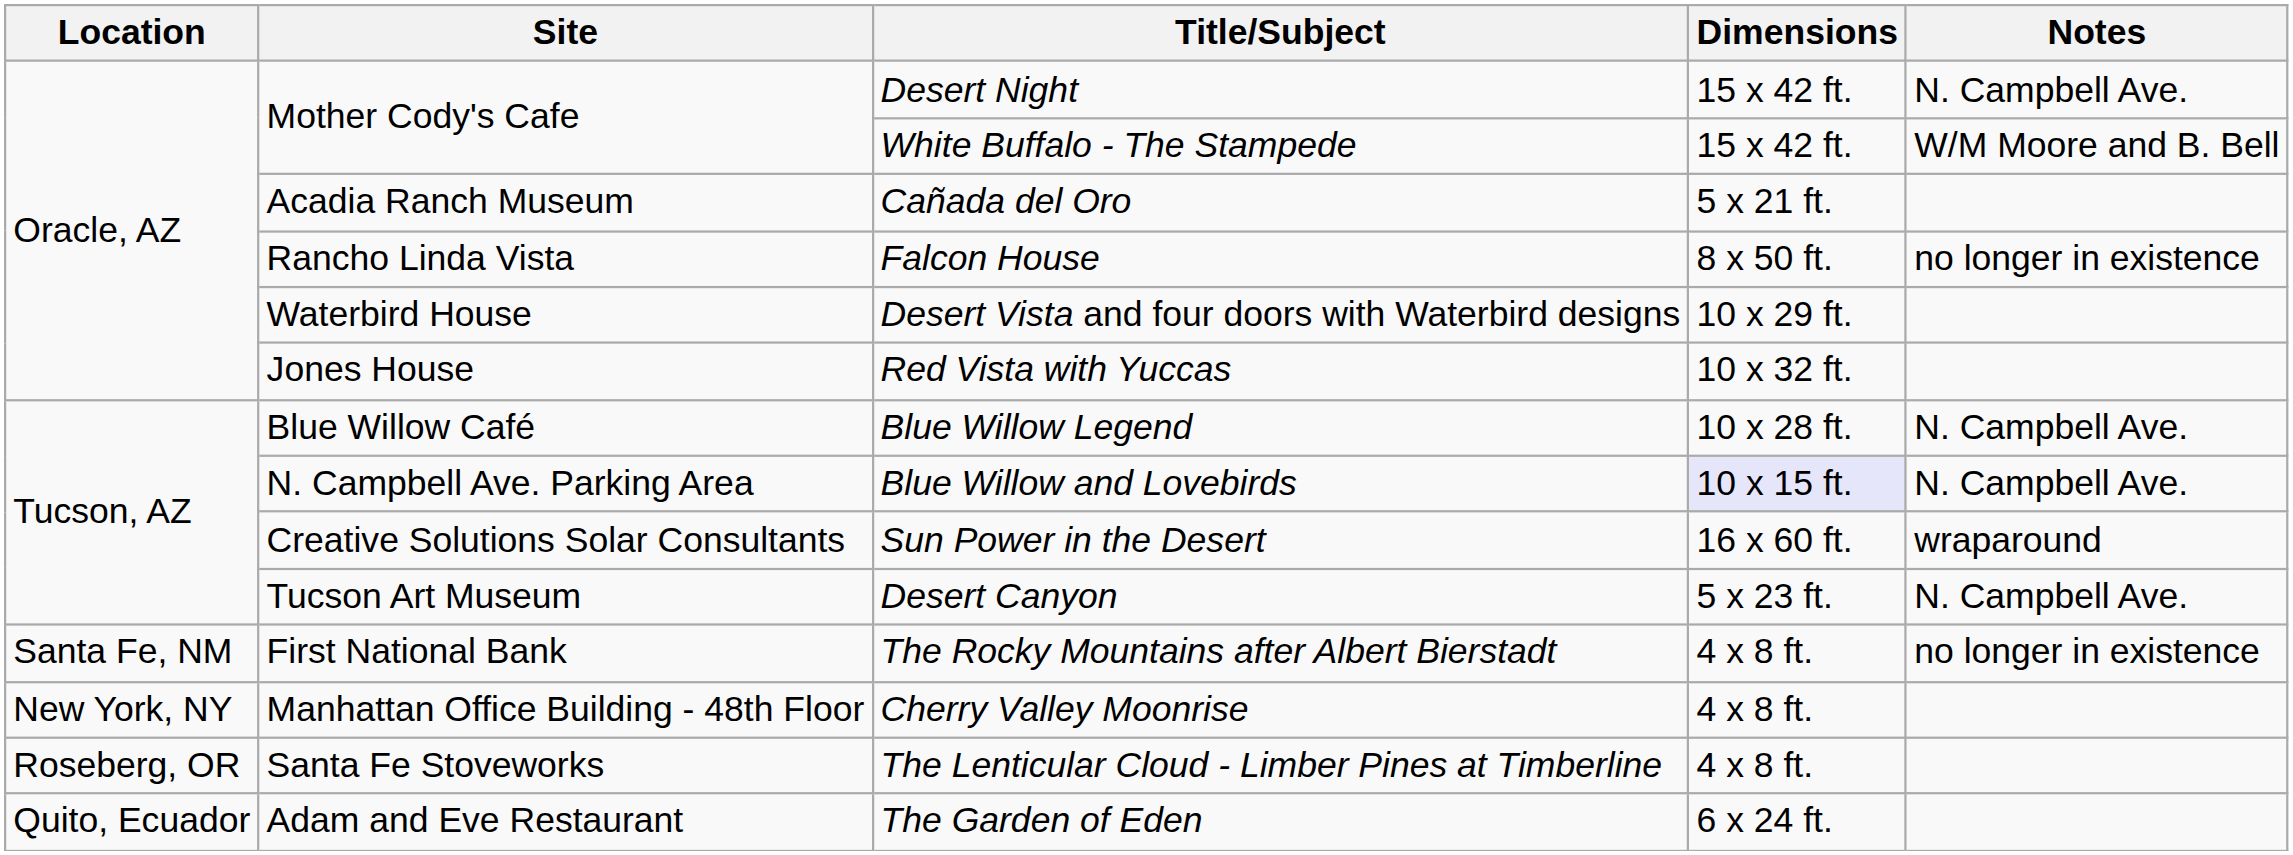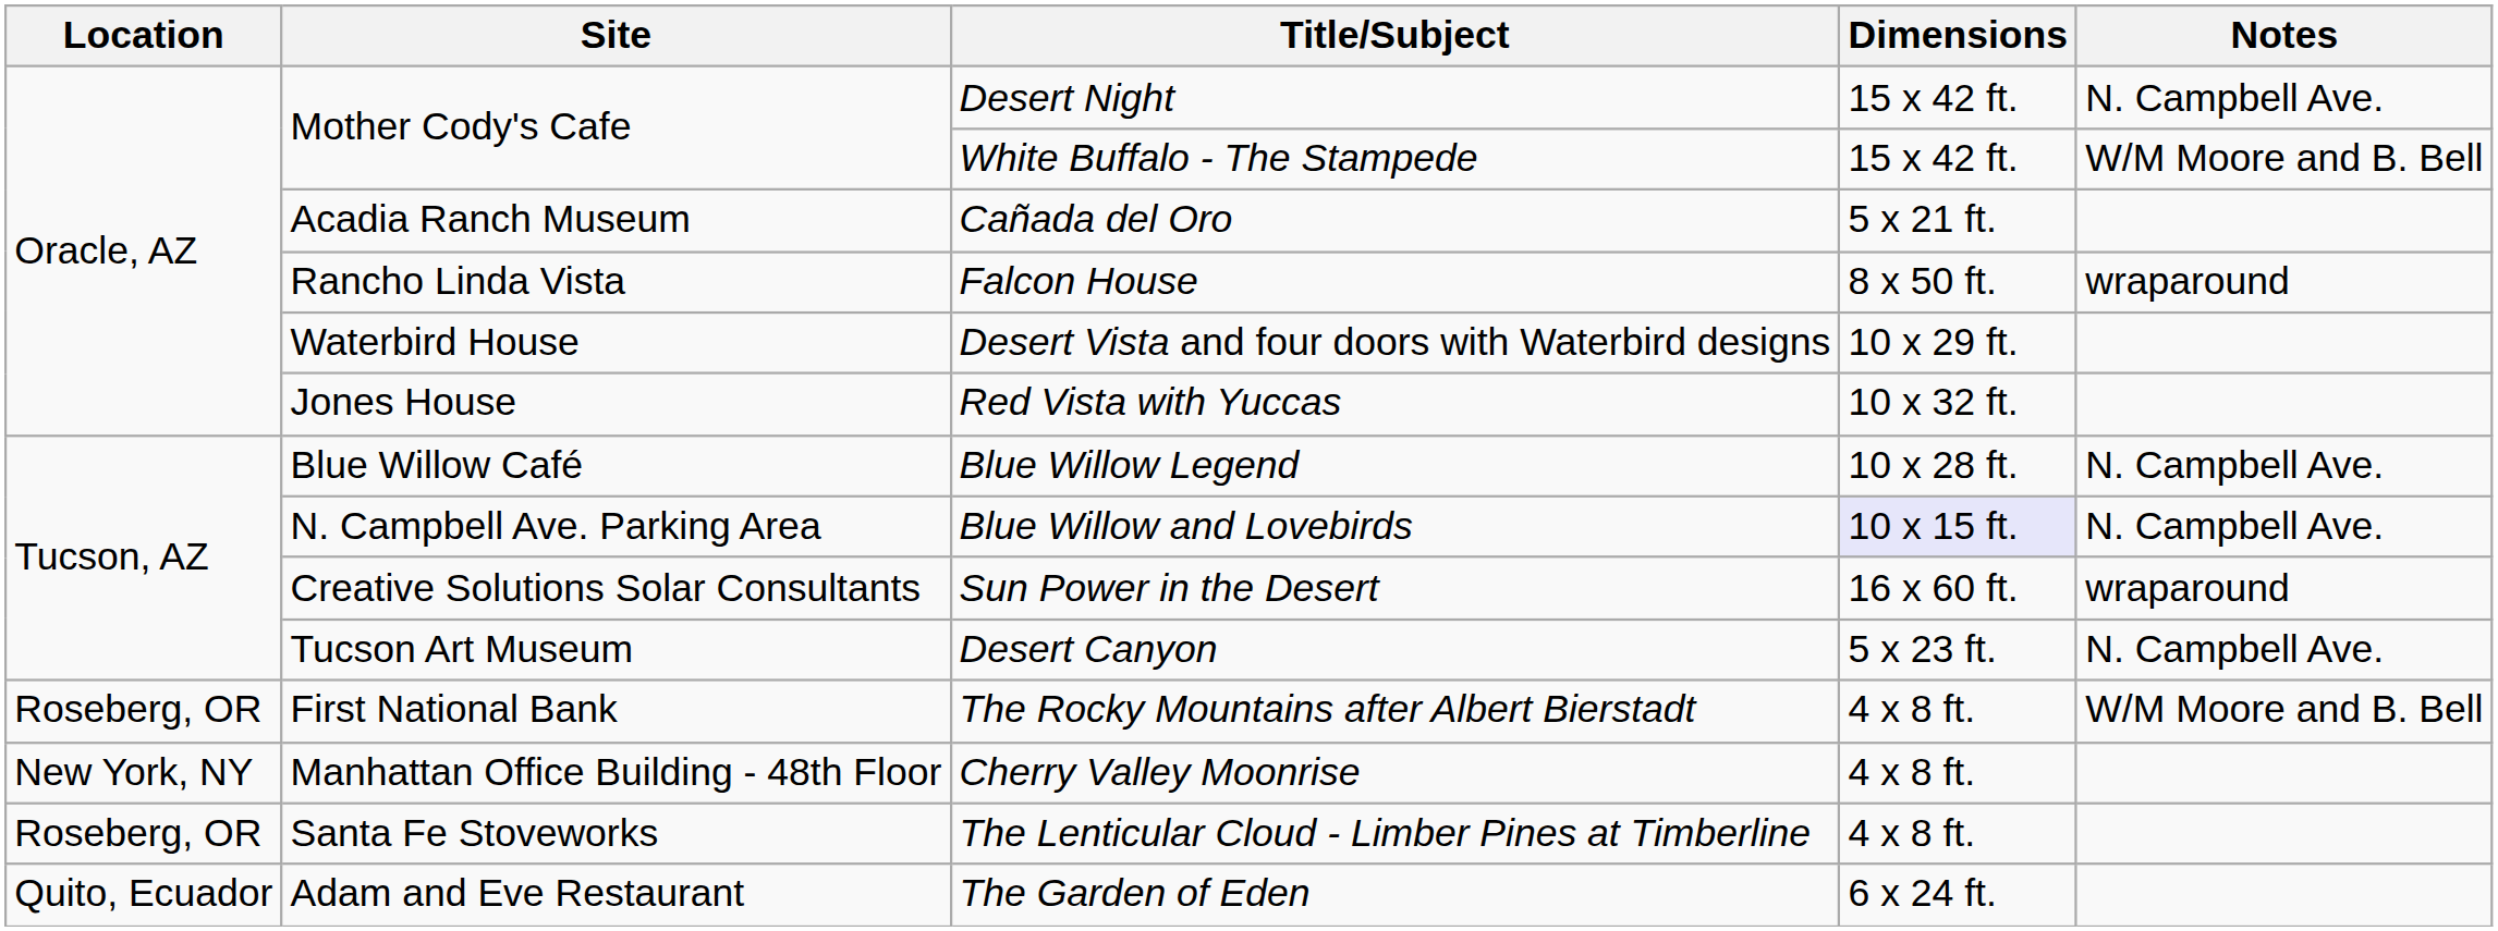 <table class="wikitable">
 <tr>
 <th>Location</th>
 <th>Site</th>
 <th>Title/Subject</th>
 <th>Dimensions</th>
 <th>Notes</th>
 </tr>
 <tr>
 <td rowspan="6">Oracle, AZ</td>
 <td rowspan="2">Mother Cody's Cafe</td>
 <td><em>Desert Night</em></td>
 <td>15 x 42 ft.</td>
 <td>N. Campbell Ave.</td>
 </tr>
 <tr>
 <td><em>White Buffalo - The Stampede</em></td>
 <td>15 x 42 ft.</td>
 <td>W/M Moore and B. Bell</td>
 </tr>
 <tr>
 <td>Acadia Ranch Museum</td>
 <td><em>Cañada del Oro</em></td>
 <td>5 x 21 ft.</td>
 <td></td>
 </tr>
 <tr>
 <td>Rancho Linda Vista</td>
 <td><em>Falcon House</em></td>
 <td>8 x 50 ft.</td>
-<td>no longer in existence</td>
+<td>wraparound</td>
 </tr>
 <tr>
 <td>Waterbird House</td>
 <td><em>Desert Vista</em> and four doors with Waterbird designs</td>
 <td>10 x 29 ft.</td>
 <td></td>
 </tr>
 <tr>
 <td>Jones House</td>
 <td><em>Red Vista with Yuccas</em></td>
 <td>10 x 32 ft.</td>
 <td></td>
 </tr>
 <tr>
 <td rowspan="4">Tucson, AZ</td>
 <td>Blue Willow Café</td>
 <td><em>Blue Willow Legend</em></td>
 <td>10 x 28 ft.</td>
 <td>N. Campbell Ave.</td>
 </tr>
 <tr>
 <td>N. Campbell Ave. Parking Area</td>
 <td><em>Blue Willow and Lovebirds</em></td>
 <td style="background: lavender;">10 x 15 ft.</td>
 <td>N. Campbell Ave.</td>
 </tr>
 <tr>
 <td>Creative Solutions Solar Consultants</td>
 <td><em>Sun Power in the Desert</em></td>
 <td>16 x 60 ft.</td>
 <td>wraparound</td>
 </tr>
 <tr>
 <td>Tucson Art Museum</td>
 <td><em>Desert Canyon</em></td>
 <td>5 x 23 ft.</td>
 <td>N. Campbell Ave.</td>
 </tr>
 <tr>
-<td>Santa Fe, NM</td>
+<td>Roseberg, OR</td>
 <td>First National Bank</td>
 <td><em>The Rocky Mountains after Albert Bierstadt</em></td>
 <td>4 x 8 ft.</td>
-<td>no longer in existence</td>
+<td>W/M Moore and B. Bell</td>
 </tr>
 <tr>
 <td>New York, NY</td>
 <td>Manhattan Office Building - 48th Floor</td>
 <td><em>Cherry Valley Moonrise</em></td>
 <td>4 x 8 ft.</td>
 <td></td>
 </tr>
 <tr>
 <td>Roseberg, OR</td>
 <td>Santa Fe Stoveworks</td>
 <td><em>The Lenticular Cloud - Limber Pines at Timberline</em></td>
 <td>4 x 8 ft.</td>
 <td></td>
 </tr>
 <tr>
 <td>Quito, Ecuador</td>
 <td>Adam and Eve Restaurant</td>
 <td><em>The Garden of Eden</em></td>
 <td>6 x 24 ft.</td>
 <td></td>
 </tr>
 </table>
